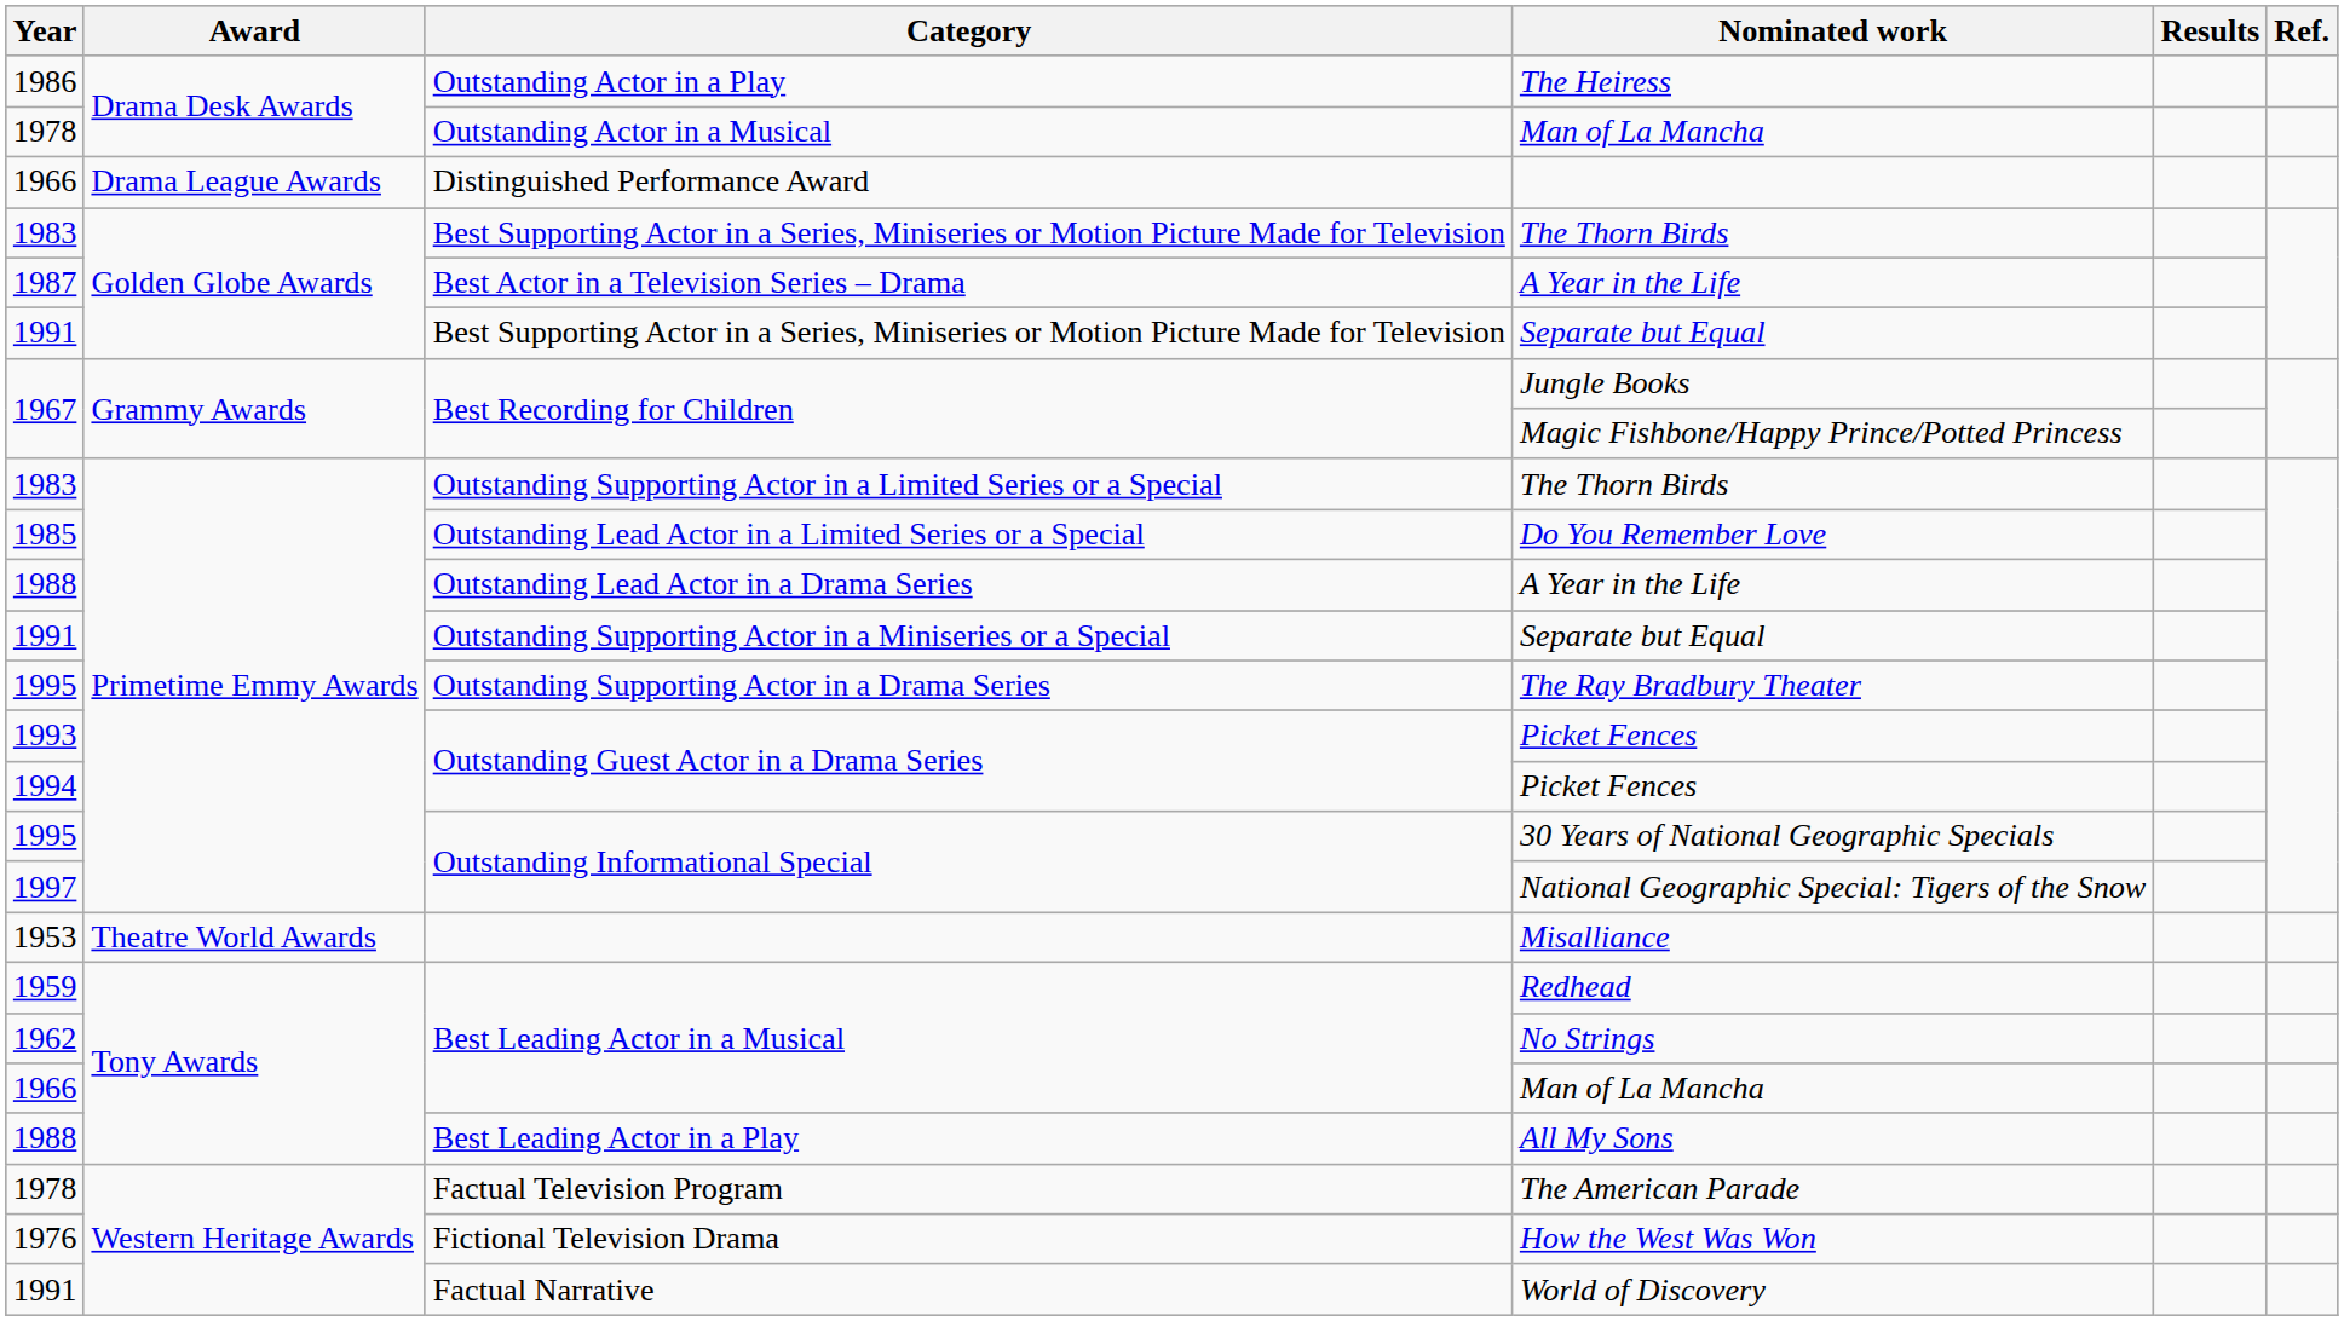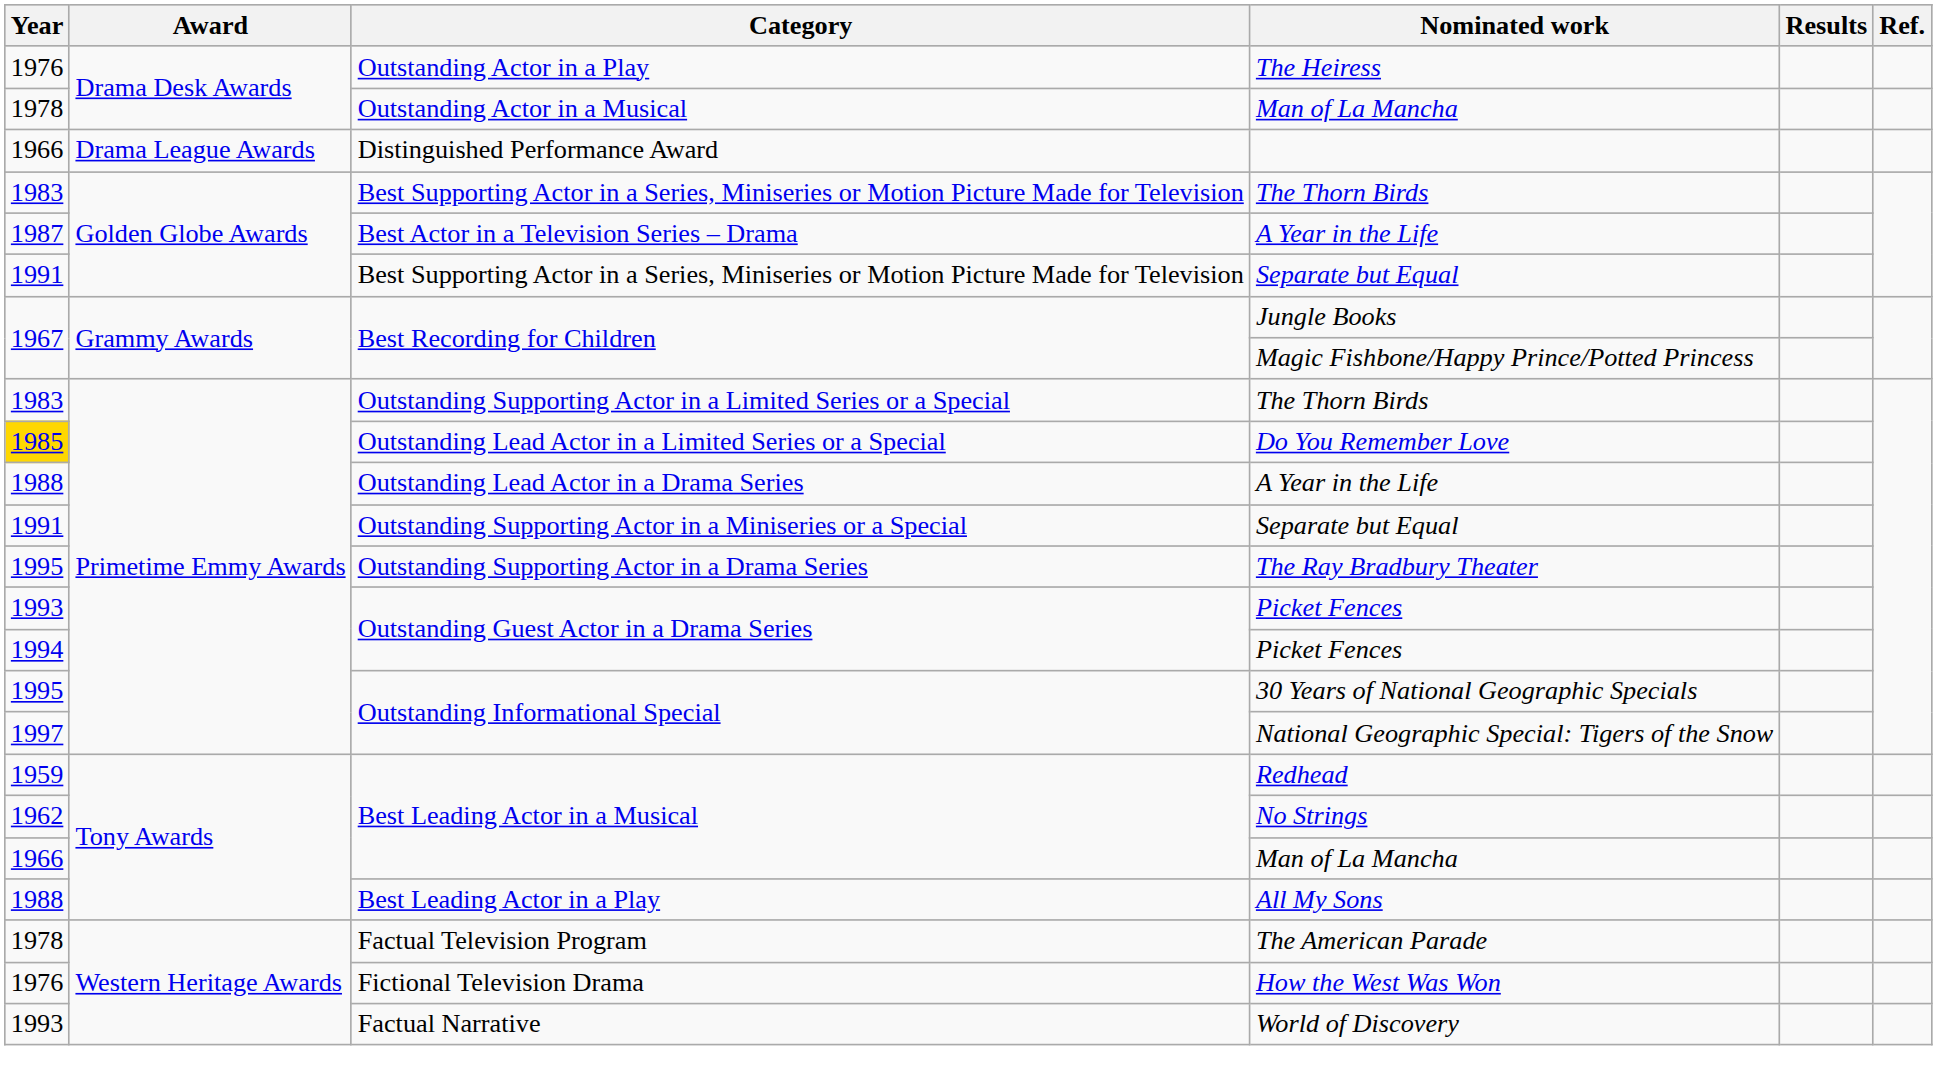 <table class="wikitable">
 <tr>
 <th>Year</th>
 <th>Award</th>
 <th>Category</th>
 <th>Nominated work</th>
 <th>Results</th>
 <th>Ref.</th>
 </tr>
 <tr>
-<td>1986</td>
+<td>1976</td>
 <td rowspan="2"><a href='#'>Drama Desk Awards</a></td>
 <td><a href='#'>Outstanding Actor in a Play</a></td>
 <td><em><a href='#'>The Heiress</a></em></td>
 <td></td>
 <td align="center"></td>
 </tr>
 <tr>
 <td>1978</td>
 <td><a href='#'>Outstanding Actor in a Musical</a></td>
 <td><em><a href='#'>Man of La Mancha</a></em></td>
 <td></td>
 <td align="center"></td>
 </tr>
 <tr>
 <td>1966</td>
 <td><a href='#'>Drama League Awards</a></td>
 <td>Distinguished Performance Award</td>
 <td></td>
 <td></td>
 <td align="center"></td>
 </tr>
 <tr>
 <td><a href='#'>1983</a></td>
 <td rowspan="3"><a href='#'>Golden Globe Awards</a></td>
 <td><a href='#'>Best Supporting Actor in a Series, Miniseries or Motion Picture Made for Television</a></td>
 <td><em><a href='#'>The Thorn Birds</a></em></td>
 <td></td>
 <td align="center" rowspan="3"></td>
 </tr>
 <tr>
 <td><a href='#'>1987</a></td>
 <td><a href='#'>Best Actor in a Television Series – Drama</a></td>
 <td><em><a href='#'>A Year in the Life</a></em></td>
 <td></td>
 </tr>
 <tr>
 <td><a href='#'>1991</a></td>
 <td>Best Supporting Actor in a Series, Miniseries or Motion Picture Made for Television</td>
 <td><em><a href='#'>Separate but Equal</a></em></td>
 <td></td>
 </tr>
 <tr>
 <td rowspan="2"><a href='#'>1967</a></td>
 <td rowspan="2"><a href='#'>Grammy Awards</a></td>
 <td rowspan="2"><a href='#'>Best Recording for Children</a></td>
 <td><em>Jungle Books</em></td>
 <td></td>
 <td align="center" rowspan="2"></td>
 </tr>
 <tr>
 <td><em>Magic Fishbone/Happy Prince/Potted Princess</em> </td>
 <td></td>
 </tr>
 <tr>
 <td><a href='#'>1983</a></td>
 <td rowspan="9"><a href='#'>Primetime Emmy Awards</a></td>
 <td><a href='#'>Outstanding Supporting Actor in a Limited Series or a Special</a></td>
 <td><em>The Thorn Birds</em></td>
 <td></td>
 <td align="center" rowspan="9"></td>
 </tr>
 <tr>
-<td><a href='#'>1985</a></td>
+<td style="background: gold;"><a href='#'>1985</a></td>
 <td><a href='#'>Outstanding Lead Actor in a Limited Series or a Special</a></td>
 <td><em><a href='#'>Do You Remember Love</a></em></td>
 <td></td>
 </tr>
 <tr>
 <td><a href='#'>1988</a></td>
 <td><a href='#'>Outstanding Lead Actor in a Drama Series</a></td>
 <td><em>A Year in the Life</em></td>
 <td></td>
 </tr>
 <tr>
 <td><a href='#'>1991</a></td>
 <td><a href='#'>Outstanding Supporting Actor in a Miniseries or a Special</a></td>
 <td><em>Separate but Equal</em></td>
 <td></td>
 </tr>
 <tr>
 <td><a href='#'>1995</a></td>
 <td><a href='#'>Outstanding Supporting Actor in a Drama Series</a></td>
 <td><em><a href='#'>The Ray Bradbury Theater</a></em> </td>
 <td></td>
 </tr>
 <tr>
 <td><a href='#'>1993</a></td>
 <td rowspan="2"><a href='#'>Outstanding Guest Actor in a Drama Series</a></td>
 <td><em><a href='#'>Picket Fences</a></em> </td>
 <td></td>
 </tr>
 <tr>
 <td><a href='#'>1994</a></td>
 <td><em>Picket Fences</em> </td>
 <td></td>
 </tr>
 <tr>
 <td><a href='#'>1995</a></td>
 <td rowspan="2"><a href='#'>Outstanding Informational Special</a></td>
 <td><em>30 Years of National Geographic Specials</em></td>
 <td></td>
 </tr>
 <tr>
 <td><a href='#'>1997</a></td>
 <td><em>National Geographic Special: Tigers of the Snow</em></td>
 <td></td>
 </tr>
 <tr>
-<td>1953</td>
-<td><a href='#'>Theatre World Awards</a></td>
-<td></td>
-<td><em><a href='#'>Misalliance</a></em></td>
-<td></td>
-<td align="center"></td>
-</tr>
-<tr>
 <td><a href='#'>1959</a></td>
 <td rowspan="4"><a href='#'>Tony Awards</a></td>
 <td rowspan="3"><a href='#'>Best Leading Actor in a Musical</a></td>
 <td><em><a href='#'>Redhead</a></em></td>
 <td></td>
 <td align="center"></td>
 </tr>
 <tr>
 <td><a href='#'>1962</a></td>
 <td><em><a href='#'>No Strings</a></em></td>
 <td></td>
 <td align="center"></td>
 </tr>
 <tr>
 <td><a href='#'>1966</a></td>
 <td><em>Man of La Mancha</em></td>
 <td></td>
 <td align="center"></td>
 </tr>
 <tr>
 <td><a href='#'>1988</a></td>
 <td><a href='#'>Best Leading Actor in a Play</a></td>
 <td><em><a href='#'>All My Sons</a></em></td>
 <td></td>
 <td align="center"></td>
 </tr>
 <tr>
 <td>1978</td>
 <td rowspan="3"><a href='#'>Western Heritage Awards</a></td>
 <td>Factual Television Program</td>
 <td><em>The American Parade</em> </td>
 <td></td>
 <td align="center"></td>
 </tr>
 <tr>
 <td>1976</td>
 <td>Fictional Television Drama</td>
 <td><em><a href='#'>How the West Was Won</a></em> </td>
 <td></td>
 <td align="center"></td>
 </tr>
 <tr>
-<td>1991</td>
+<td>1993</td>
 <td>Factual Narrative</td>
 <td><em>World of Discovery</em> </td>
 <td></td>
 <td align="center"></td>
 </tr>
 </table>
